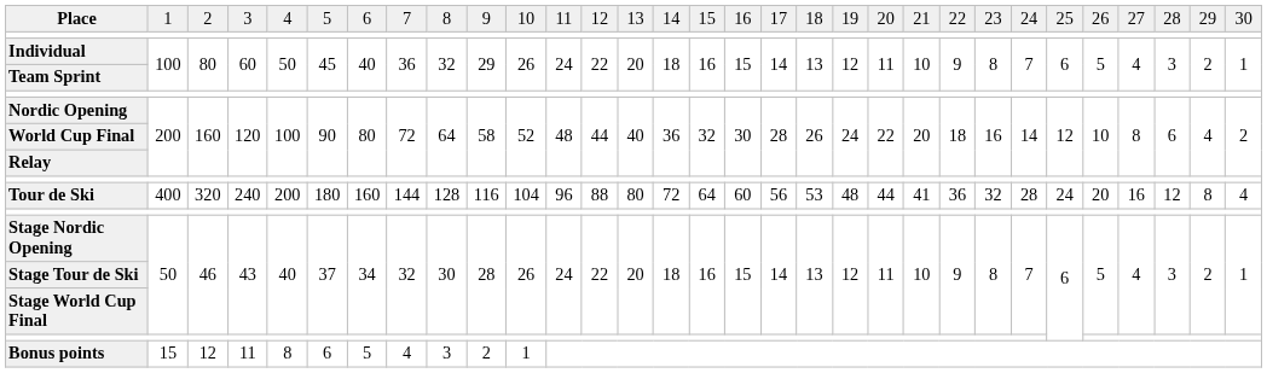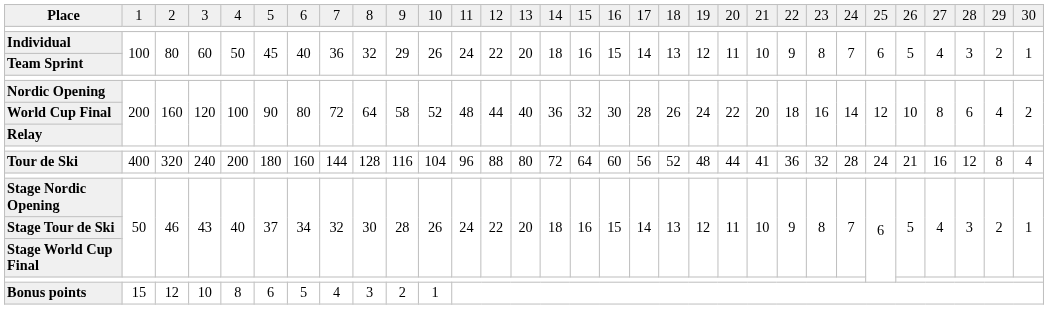 <table border="1" cellpadding="2" cellspacing="0" style="border:1px solid #C0C0C0; border-collapse:collapse; font-size:86%; margin-top:1em; text-align:center" width="1000">
 <tr bgcolor="#F0F0F0">
 <td width=150><strong>Place</strong></td>
 <td width=32>1</td>
 <td width=32>2</td>
 <td width=32>3</td>
 <td width=32>4</td>
 <td width=32>5</td>
 <td width=32>6</td>
 <td width=32>7</td>
 <td width=32>8</td>
 <td width=32>9</td>
 <td width=32>10</td>
 <td width=32>11</td>
 <td width=32>12</td>
 <td width=32>13</td>
 <td width=32>14</td>
 <td width=32>15</td>
 <td width=32>16</td>
 <td width=32>17</td>
 <td width=32>18</td>
 <td width=32>19</td>
 <td width=32>20</td>
 <td width=32>21</td>
 <td width=32>22</td>
 <td width=32>23</td>
 <td width=32>24</td>
 <td width=32>25</td>
 <td width=32>26</td>
 <td width=32>27</td>
 <td width=32>28</td>
 <td width=32>29</td>
 <td width=32>30</td>
 </tr>
 <tr>
 <td colspan=31></td>
 </tr>
 <tr>
 <td bgcolor="#F0F0F0" align=left><strong>Individual</strong></td>
 <td rowspan=2>100</td>
 <td rowspan=2>80</td>
 <td rowspan=2>60</td>
 <td rowspan=2>50</td>
 <td rowspan=2>45</td>
 <td rowspan=2>40</td>
 <td rowspan=2>36</td>
 <td rowspan=2>32</td>
 <td rowspan=2>29</td>
 <td rowspan=2>26</td>
 <td rowspan=2>24</td>
 <td rowspan=2>22</td>
 <td rowspan=2>20</td>
 <td rowspan=2>18</td>
 <td rowspan=2>16</td>
 <td rowspan=2>15</td>
 <td rowspan=2>14</td>
 <td rowspan=2>13</td>
 <td rowspan=2>12</td>
 <td rowspan=2>11</td>
 <td rowspan=2>10</td>
 <td rowspan=2>9</td>
 <td rowspan=2>8</td>
 <td rowspan=2>7</td>
 <td rowspan=2>6</td>
 <td rowspan=2>5</td>
 <td rowspan=2>4</td>
 <td rowspan=2>3</td>
 <td rowspan=2>2</td>
 <td rowspan=2>1</td>
 </tr>
 <tr>
 <td bgcolor="#F0F0F0" align=left><strong>Team Sprint</strong></td>
 </tr>
 <tr>
 <td colspan=31></td>
 </tr>
 <tr>
 <td bgcolor="#F0F0F0" align=left><strong>Nordic Opening</strong></td>
 <td rowspan=3>200</td>
 <td rowspan=3>160</td>
 <td rowspan=3>120</td>
 <td rowspan=3>100</td>
 <td rowspan=3>90</td>
 <td rowspan=3>80</td>
 <td rowspan=3>72</td>
 <td rowspan=3>64</td>
 <td rowspan=3>58</td>
 <td rowspan=3>52</td>
 <td rowspan=3>48</td>
 <td rowspan=3>44</td>
 <td rowspan=3>40</td>
 <td rowspan=3>36</td>
 <td rowspan=3>32</td>
 <td rowspan=3>30</td>
 <td rowspan=3>28</td>
 <td rowspan=3>26</td>
 <td rowspan=3>24</td>
 <td rowspan=3>22</td>
 <td rowspan=3>20</td>
 <td rowspan=3>18</td>
 <td rowspan=3>16</td>
 <td rowspan=3>14</td>
 <td rowspan=3>12</td>
 <td rowspan=3>10</td>
 <td rowspan=3>8</td>
 <td rowspan=3>6</td>
 <td rowspan=3>4</td>
 <td rowspan=3>2</td>
 </tr>
 <tr>
 <td bgcolor="#F0F0F0" align=left><strong>World Cup Final</strong></td>
 </tr>
 <tr>
 <td bgcolor="#F0F0F0" align=left><strong>Relay</strong></td>
 </tr>
 <tr>
 <td colspan=31></td>
 </tr>
 <tr>
 <td bgcolor="#F0F0F0" align=left><strong>Tour de Ski</strong></td>
 <td>400</td>
 <td>320</td>
 <td>240</td>
 <td>200</td>
 <td>180</td>
 <td>160</td>
 <td>144</td>
 <td>128</td>
 <td>116</td>
 <td>104</td>
 <td>96</td>
 <td>88</td>
 <td>80</td>
 <td>72</td>
 <td>64</td>
 <td>60</td>
 <td>56</td>
-<td>53</td>
+<td>52</td>
 <td>48</td>
 <td>44</td>
 <td>41</td>
 <td>36</td>
 <td>32</td>
 <td>28</td>
 <td>24</td>
-<td>20</td>
+<td>21</td>
 <td>16</td>
 <td>12</td>
 <td>8</td>
 <td>4</td>
 </tr>
 <tr>
 <td colspan=31></td>
 </tr>
 <tr>
 <td bgcolor="#F0F0F0" align=left><strong>Stage Nordic Opening</strong></td>
 <td rowspan=3>50</td>
 <td rowspan=3>46</td>
 <td rowspan=3>43</td>
 <td rowspan=3>40</td>
 <td rowspan=3>37</td>
 <td rowspan=3>34</td>
 <td rowspan=3>32</td>
 <td rowspan=3>30</td>
 <td rowspan=3>28</td>
 <td rowspan=3>26</td>
 <td rowspan=3>24</td>
 <td rowspan=3>22</td>
 <td rowspan=3>20</td>
 <td rowspan=3>18</td>
 <td rowspan=3>16</td>
 <td rowspan=3>15</td>
 <td rowspan=3>14</td>
 <td rowspan=3>13</td>
 <td rowspan=3>12</td>
 <td rowspan=3>11</td>
 <td rowspan=3>10</td>
 <td rowspan=3>9</td>
 <td rowspan=3>8</td>
 <td rowspan=3>7</td>
 <td rowspan=4>6</td>
 <td rowspan=3>5</td>
 <td rowspan=3>4</td>
 <td rowspan=3>3</td>
 <td rowspan=3>2</td>
 <td rowspan=3>1</td>
 </tr>
 <tr>
 <td bgcolor="#F0F0F0" align=left><strong>Stage Tour de Ski</strong></td>
 </tr>
 <tr>
 <td bgcolor="#F0F0F0" align=left><strong>Stage World Cup Final</strong></td>
 </tr>
 <tr>
 <td colspan=31></td>
 </tr>
 <tr>
 <td bgcolor="#F0F0F0" align=left><strong>Bonus points</strong></td>
 <td>15</td>
 <td>12</td>
-<td>11</td>
+<td>10</td>
 <td>8</td>
 <td>6</td>
 <td>5</td>
 <td>4</td>
 <td>3</td>
 <td>2</td>
 <td>1</td>
 <td colspan=21></td>
 </tr>
 </table>
